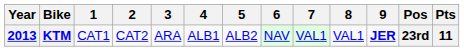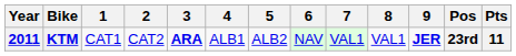 <table class="wikitable" style="text-align:center">
 <tr>
 <th>Year</th>
 <th>Bike</th>
 <th>1</th>
 <th>2</th>
 <th>3</th>
 <th>4</th>
 <th>5</th>
 <th>6</th>
 <th>7</th>
 <th>8</th>
 <th>9</th>
 <th>Pos</th>
 <th>Pts</th>
 </tr>
 <tr>
-<th align="left"><a href='#'>2013</a></th>
+<th align="left"><a href='#'>2011</a></th>
 <th align="left"><a href='#'>KTM</a></th>
 <td style="background:#;"><a href='#'>CAT1</a><br></td>
 <td style="background:#;"><a href='#'>CAT2</a><br></td>
-<td style="background:#;"><a href='#'>ARA</a><br></td>
+<td style="background:#;"><strong><a href='#'>ARA</a><br></strong></td>
 <td style="background:#;"><a href='#'>ALB1</a><br></td>
 <td style="background:#;"><a href='#'>ALB2</a><br></td>
 <td style="background:#dfffdf;"><a href='#'>NAV</a><br></td>
 <td style="background:#dfffdf;"><a href='#'>VAL1</a><br></td>
 <td style="background:#;"><a href='#'>VAL1</a><br></td>
 <td style="background:#;"><strong><a href='#'>JER</a><br></strong></td>
 <th style="background:#;">23rd</th>
 <th style="background:#;">11</th>
 </tr>
 </table>
